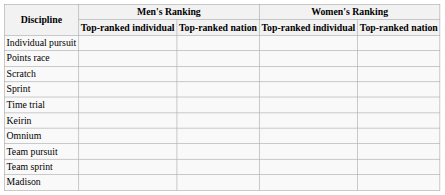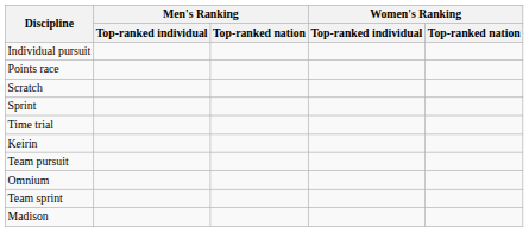 <table class="wikitable">
 <tr>
 <th rowspan=2>Discipline</th>
 <th colspan=2>Men's Ranking</th>
 <th colspan=2>Women's Ranking</th>
 </tr>
 <tr>
 <th>Top-ranked individual</th>
 <th>Top-ranked nation</th>
 <th>Top-ranked individual</th>
 <th>Top-ranked nation</th>
 </tr>
 <tr>
 <td>Individual pursuit</td>
 <td></td>
 <td></td>
 <td></td>
 <td></td>
 </tr>
 <tr>
 <td>Points race</td>
 <td></td>
 <td></td>
 <td></td>
 <td></td>
 </tr>
 <tr>
 <td>Scratch</td>
 <td></td>
 <td></td>
 <td></td>
 <td></td>
 </tr>
 <tr>
 <td>Sprint</td>
 <td></td>
 <td></td>
 <td></td>
 <td></td>
 </tr>
 <tr>
 <td>Time trial</td>
 <td></td>
 <td></td>
 <td></td>
 <td></td>
 </tr>
 <tr>
 <td>Keirin</td>
 <td></td>
 <td></td>
 <td></td>
 <td></td>
 </tr>
 <tr>
-<td>Omnium</td>
+<td>Team pursuit</td>
 <td></td>
 <td></td>
 <td></td>
 <td></td>
 </tr>
 <tr>
-<td>Team pursuit</td>
+<td>Omnium</td>
 <td></td>
 <td></td>
 <td></td>
 <td></td>
 </tr>
 <tr>
 <td>Team sprint</td>
 <td></td>
 <td></td>
 <td></td>
 <td></td>
 </tr>
 <tr>
 <td>Madison</td>
 <td></td>
 <td></td>
 <td></td>
 <td></td>
 </tr>
 </table>
